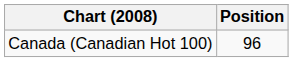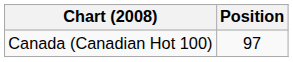 <table class="wikitable plainrowheaders" style="text-align:center">
 <tr>
 <th scope="col">Chart (2008)</th>
 <th scope="col">Position</th>
 </tr>
 <tr>
 <td>Canada (Canadian Hot 100)</td>
-<td>96</td>
+<td>97</td>
 </tr>
 </table>
